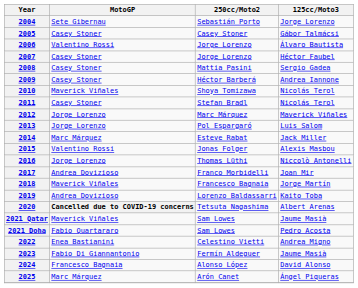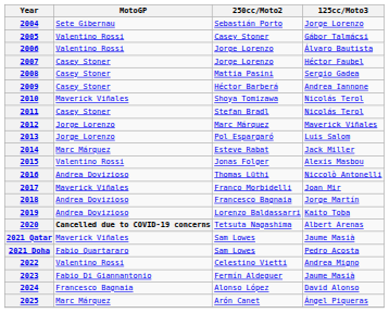 <table class="wikitable" style="font-size:85%">
 <tr>
 <th>Year</th>
 <th>MotoGP</th>
 <th>250cc/Moto2</th>
 <th>125cc/Moto3</th>
 </tr>
 <tr>
 <th><a href='#'>2004</a></th>
 <td> <a href='#'>Sete Gibernau</a></td>
 <td> <a href='#'>Sebastián Porto</a></td>
 <td> <a href='#'>Jorge Lorenzo</a></td>
 </tr>
 <tr>
 <th><a href='#'>2005</a></th>
-<td> <a href='#'>Casey Stoner</a></td>
+<td> <a href='#'>Valentino Rossi</a></td>
 <td> <a href='#'>Casey Stoner</a></td>
 <td> <a href='#'>Gábor Talmácsi</a></td>
 </tr>
 <tr>
 <th><a href='#'>2006</a></th>
 <td> <a href='#'>Valentino Rossi</a></td>
 <td> <a href='#'>Jorge Lorenzo</a></td>
 <td> <a href='#'>Álvaro Bautista</a></td>
 </tr>
 <tr>
 <th><a href='#'>2007</a></th>
 <td> <a href='#'>Casey Stoner</a></td>
 <td> <a href='#'>Jorge Lorenzo</a></td>
 <td> <a href='#'>Héctor Faubel</a></td>
 </tr>
 <tr>
 <th><a href='#'>2008</a></th>
 <td> <a href='#'>Casey Stoner</a></td>
 <td> <a href='#'>Mattia Pasini</a></td>
 <td> <a href='#'>Sergio Gadea</a></td>
 </tr>
 <tr>
 <th><a href='#'>2009</a></th>
 <td> <a href='#'>Casey Stoner</a></td>
 <td> <a href='#'>Héctor Barberá</a></td>
 <td> <a href='#'>Andrea Iannone</a></td>
 </tr>
 <tr>
 <th><a href='#'>2010</a></th>
 <td> <a href='#'>Maverick Viñales</a></td>
 <td> <a href='#'>Shoya Tomizawa</a></td>
 <td> <a href='#'>Nicolás Terol</a></td>
 </tr>
 <tr>
 <th><a href='#'>2011</a></th>
 <td> <a href='#'>Casey Stoner</a></td>
 <td> <a href='#'>Stefan Bradl</a></td>
 <td> <a href='#'>Nicolás Terol</a></td>
 </tr>
 <tr>
 <th><a href='#'>2012</a></th>
 <td> <a href='#'>Jorge Lorenzo</a></td>
 <td> <a href='#'>Marc Márquez</a></td>
 <td> <a href='#'>Maverick Viñales</a></td>
 </tr>
 <tr>
 <th><a href='#'>2013</a></th>
 <td> <a href='#'>Jorge Lorenzo</a></td>
 <td> <a href='#'>Pol Espargaró</a></td>
 <td> <a href='#'>Luis Salom</a></td>
 </tr>
 <tr>
 <th><a href='#'>2014</a></th>
 <td> <a href='#'>Marc Márquez</a></td>
 <td> <a href='#'>Esteve Rabat</a></td>
 <td> <a href='#'>Jack Miller</a></td>
 </tr>
 <tr>
 <th><a href='#'>2015</a></th>
 <td> <a href='#'>Valentino Rossi</a></td>
 <td> <a href='#'>Jonas Folger</a></td>
 <td> <a href='#'>Alexis Masbou</a></td>
 </tr>
 <tr>
 <th><a href='#'>2016</a></th>
-<td> <a href='#'>Jorge Lorenzo</a></td>
+<td> <a href='#'>Andrea Dovizioso</a></td>
 <td> <a href='#'>Thomas Lüthi</a></td>
 <td> <a href='#'>Niccolò Antonelli</a></td>
 </tr>
 <tr>
 <th><a href='#'>2017</a></th>
-<td> <a href='#'>Andrea Dovizioso</a></td>
+<td> <a href='#'>Maverick Viñales</a></td>
 <td> <a href='#'>Franco Morbidelli</a></td>
 <td> <a href='#'>Joan Mir</a></td>
 </tr>
 <tr>
 <th><a href='#'>2018</a></th>
-<td> <a href='#'>Maverick Viñales</a></td>
+<td> <a href='#'>Andrea Dovizioso</a></td>
 <td> <a href='#'>Francesco Bagnaia</a></td>
 <td> <a href='#'>Jorge Martín</a></td>
 </tr>
 <tr>
 <th><a href='#'>2019</a></th>
 <td> <a href='#'>Andrea Dovizioso</a></td>
 <td> <a href='#'>Lorenzo Baldassarri</a></td>
 <td> <a href='#'>Kaito Toba</a></td>
 </tr>
 <tr>
 <th><a href='#'>2020</a></th>
 <th>Cancelled due to COVID-19 concerns</th>
 <td> <a href='#'>Tetsuta Nagashima</a></td>
 <td> <a href='#'>Albert Arenas</a></td>
 </tr>
 <tr>
 <th><a href='#'>2021 Qatar</a></th>
 <td> <a href='#'>Maverick Viñales</a></td>
 <td> <a href='#'>Sam Lowes</a></td>
 <td> <a href='#'>Jaume Masià</a></td>
 </tr>
 <tr>
 <th><a href='#'>2021 Doha</a></th>
 <td> <a href='#'>Fabio Quartararo</a></td>
 <td> <a href='#'>Sam Lowes</a></td>
 <td> <a href='#'>Pedro Acosta</a></td>
 </tr>
 <tr>
 <th><a href='#'>2022</a></th>
-<td> <a href='#'>Enea Bastianini</a></td>
+<td> <a href='#'>Valentino Rossi</a></td>
 <td> <a href='#'>Celestino Vietti</a></td>
 <td> <a href='#'>Andrea Migno</a></td>
 </tr>
 <tr>
 <th><a href='#'>2023</a></th>
 <td> <a href='#'>Fabio Di Giannantonio</a></td>
 <td> <a href='#'>Fermín Aldeguer</a></td>
 <td> <a href='#'>Jaume Masià</a></td>
 </tr>
 <tr>
 <th><a href='#'>2024</a></th>
 <td> <a href='#'>Francesco Bagnaia</a></td>
 <td> <a href='#'>Alonso López</a></td>
 <td> <a href='#'>David Alonso</a></td>
 </tr>
 <tr>
 <th><a href='#'>2025</a></th>
 <td> <a href='#'>Marc Márquez</a></td>
 <td> <a href='#'>Arón Canet</a></td>
 <td> <a href='#'>Ángel Piqueras</a></td>
 </tr>
 <tr>
 </tr>
 </table>
